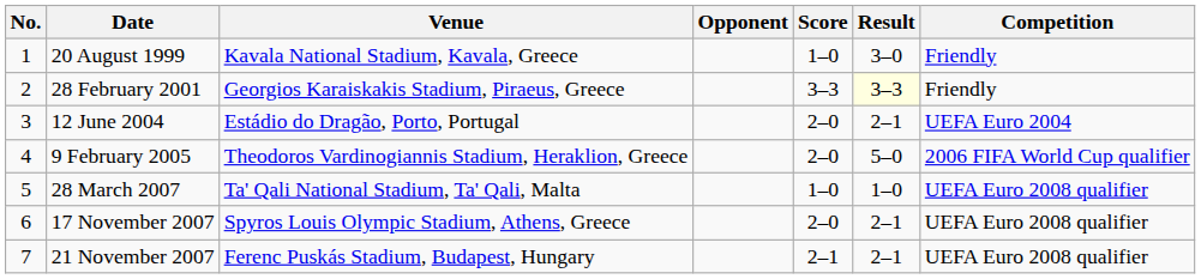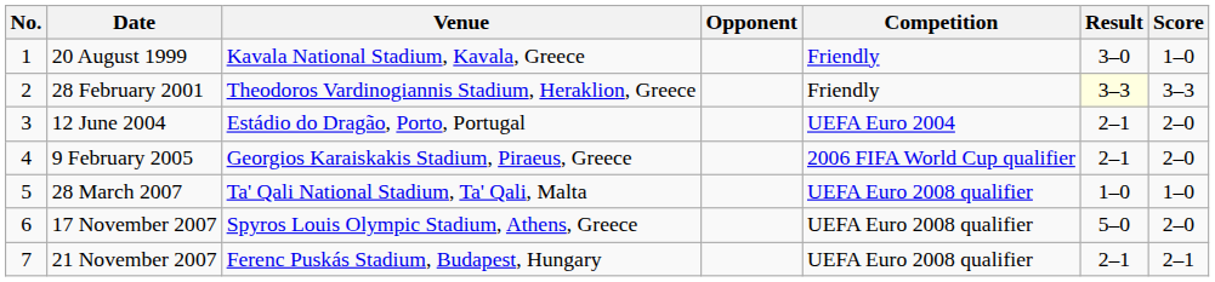 <table class="wikitable sortable">
 <tr>
 <th scope="col">No.</th>
 <th scope="col">Date</th>
 <th scope="col">Venue</th>
 <th scope="col">Opponent</th>
+<th scope="col">Competition</th>
+<th scope="col">Result</th>
 <th scope="col">Score</th>
-<th scope="col">Result</th>
-<th scope="col">Competition</th>
 </tr>
 <tr>
 <td align="center">1</td>
 <td>20 August 1999</td>
 <td><a href='#'>Kavala National Stadium</a>, <a href='#'>Kavala</a>, Greece</td>
 <td></td>
+<td><a href='#'>Friendly</a></td>
+<td align="center">3–0</td>
 <td align="center">1–0</td>
-<td align="center">3–0</td>
-<td><a href='#'>Friendly</a></td>
 </tr>
 <tr>
 <td align="center">2</td>
 <td>28 February 2001</td>
-<td><a href='#'>Georgios Karaiskakis Stadium</a>, <a href='#'>Piraeus</a>, Greece</td>
+<td><a href='#'>Theodoros Vardinogiannis Stadium</a>, <a href='#'>Heraklion</a>, Greece</td>
 <td></td>
+<td>Friendly</td>
+<td align="center" style="background: lightyellow;">3–3</td>
 <td align="center">3–3</td>
-<td align="center" style="background: lightyellow;">3–3</td>
-<td>Friendly</td>
 </tr>
 <tr>
 <td align="center">3</td>
 <td>12 June 2004</td>
 <td><a href='#'>Estádio do Dragão</a>, <a href='#'>Porto</a>, Portugal</td>
 <td></td>
+<td><a href='#'>UEFA Euro 2004</a></td>
+<td align="center">2–1</td>
 <td align="center">2–0</td>
-<td align="center">2–1</td>
-<td><a href='#'>UEFA Euro 2004</a></td>
 </tr>
 <tr>
 <td align="center">4</td>
 <td>9 February 2005</td>
-<td><a href='#'>Theodoros Vardinogiannis Stadium</a>, <a href='#'>Heraklion</a>, Greece</td>
+<td><a href='#'>Georgios Karaiskakis Stadium</a>, <a href='#'>Piraeus</a>, Greece</td>
 <td></td>
+<td><a href='#'>2006 FIFA World Cup qualifier</a></td>
+<td align="center">2–1</td>
 <td align="center">2–0</td>
-<td align="center">5–0</td>
-<td><a href='#'>2006 FIFA World Cup qualifier</a></td>
 </tr>
 <tr>
 <td align="center">5</td>
 <td>28 March 2007</td>
 <td><a href='#'>Ta' Qali National Stadium</a>, <a href='#'>Ta' Qali</a>, Malta</td>
 <td></td>
+<td><a href='#'>UEFA Euro 2008 qualifier</a></td>
 <td align="center">1–0</td>
 <td align="center">1–0</td>
-<td><a href='#'>UEFA Euro 2008 qualifier</a></td>
 </tr>
 <tr>
 <td align="center">6</td>
 <td>17 November 2007</td>
 <td><a href='#'>Spyros Louis Olympic Stadium</a>, <a href='#'>Athens</a>, Greece</td>
 <td></td>
+<td>UEFA Euro 2008 qualifier</td>
+<td align="center">5–0</td>
 <td align="center">2–0</td>
-<td align="center">2–1</td>
-<td>UEFA Euro 2008 qualifier</td>
 </tr>
 <tr>
 <td align="center">7</td>
 <td>21 November 2007</td>
 <td><a href='#'>Ferenc Puskás Stadium</a>, <a href='#'>Budapest</a>, Hungary</td>
 <td></td>
+<td>UEFA Euro 2008 qualifier</td>
 <td align="center">2–1</td>
 <td align="center">2–1</td>
-<td>UEFA Euro 2008 qualifier</td>
 </tr>
 </table>
